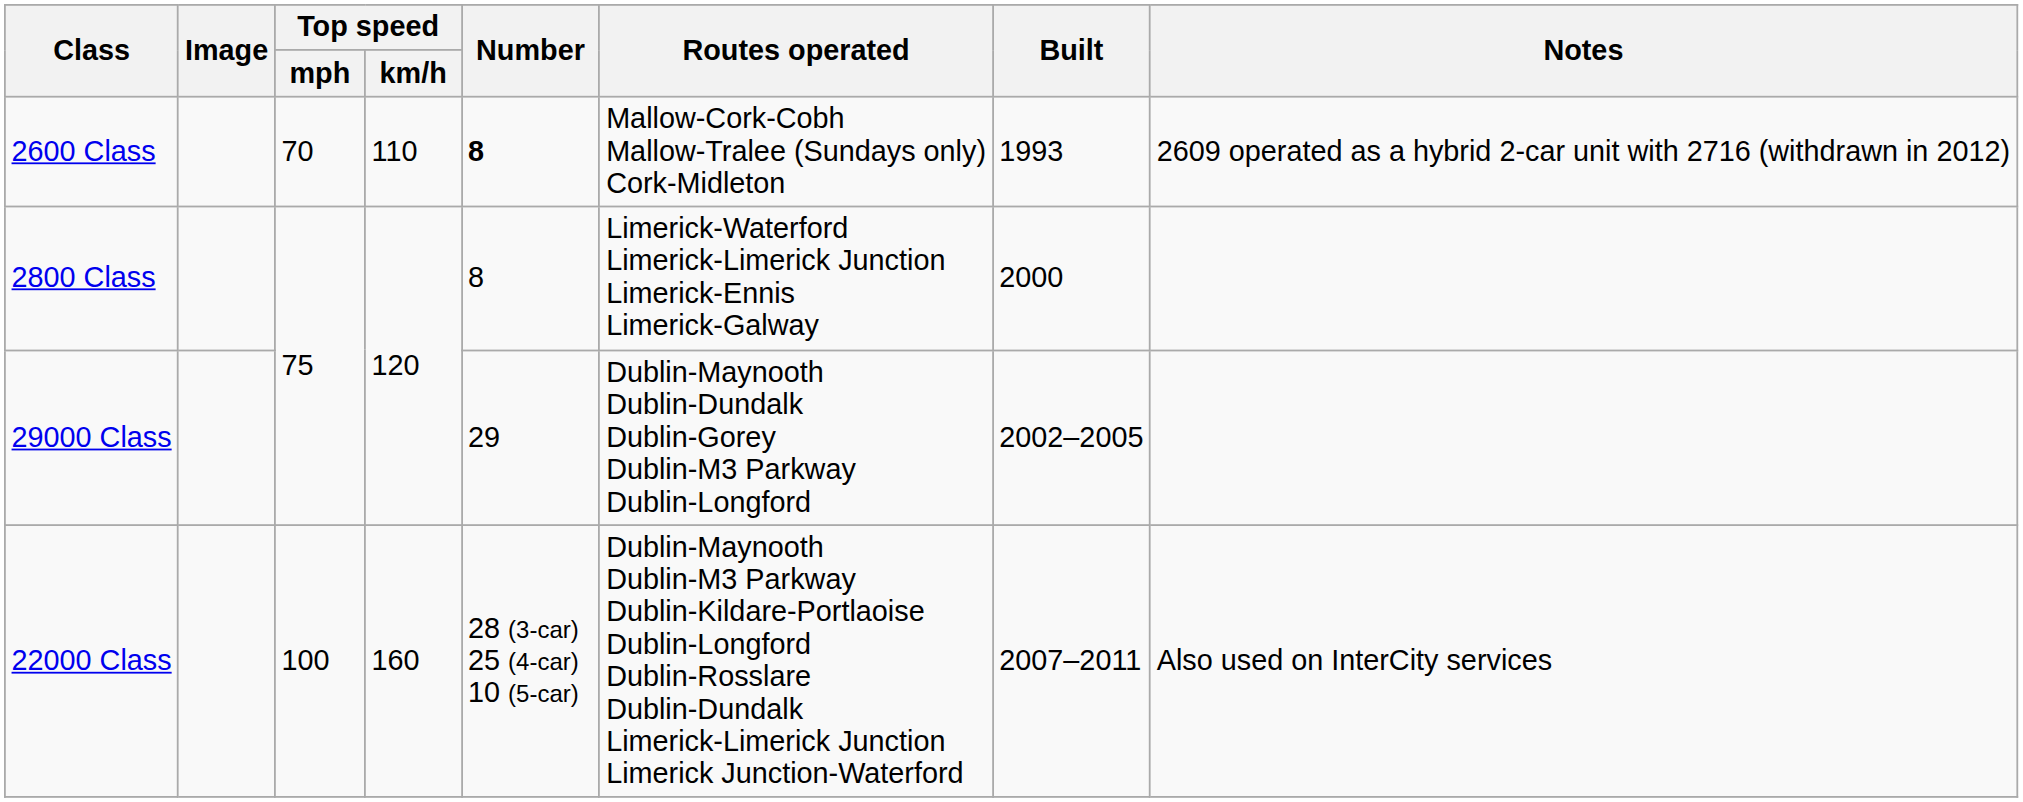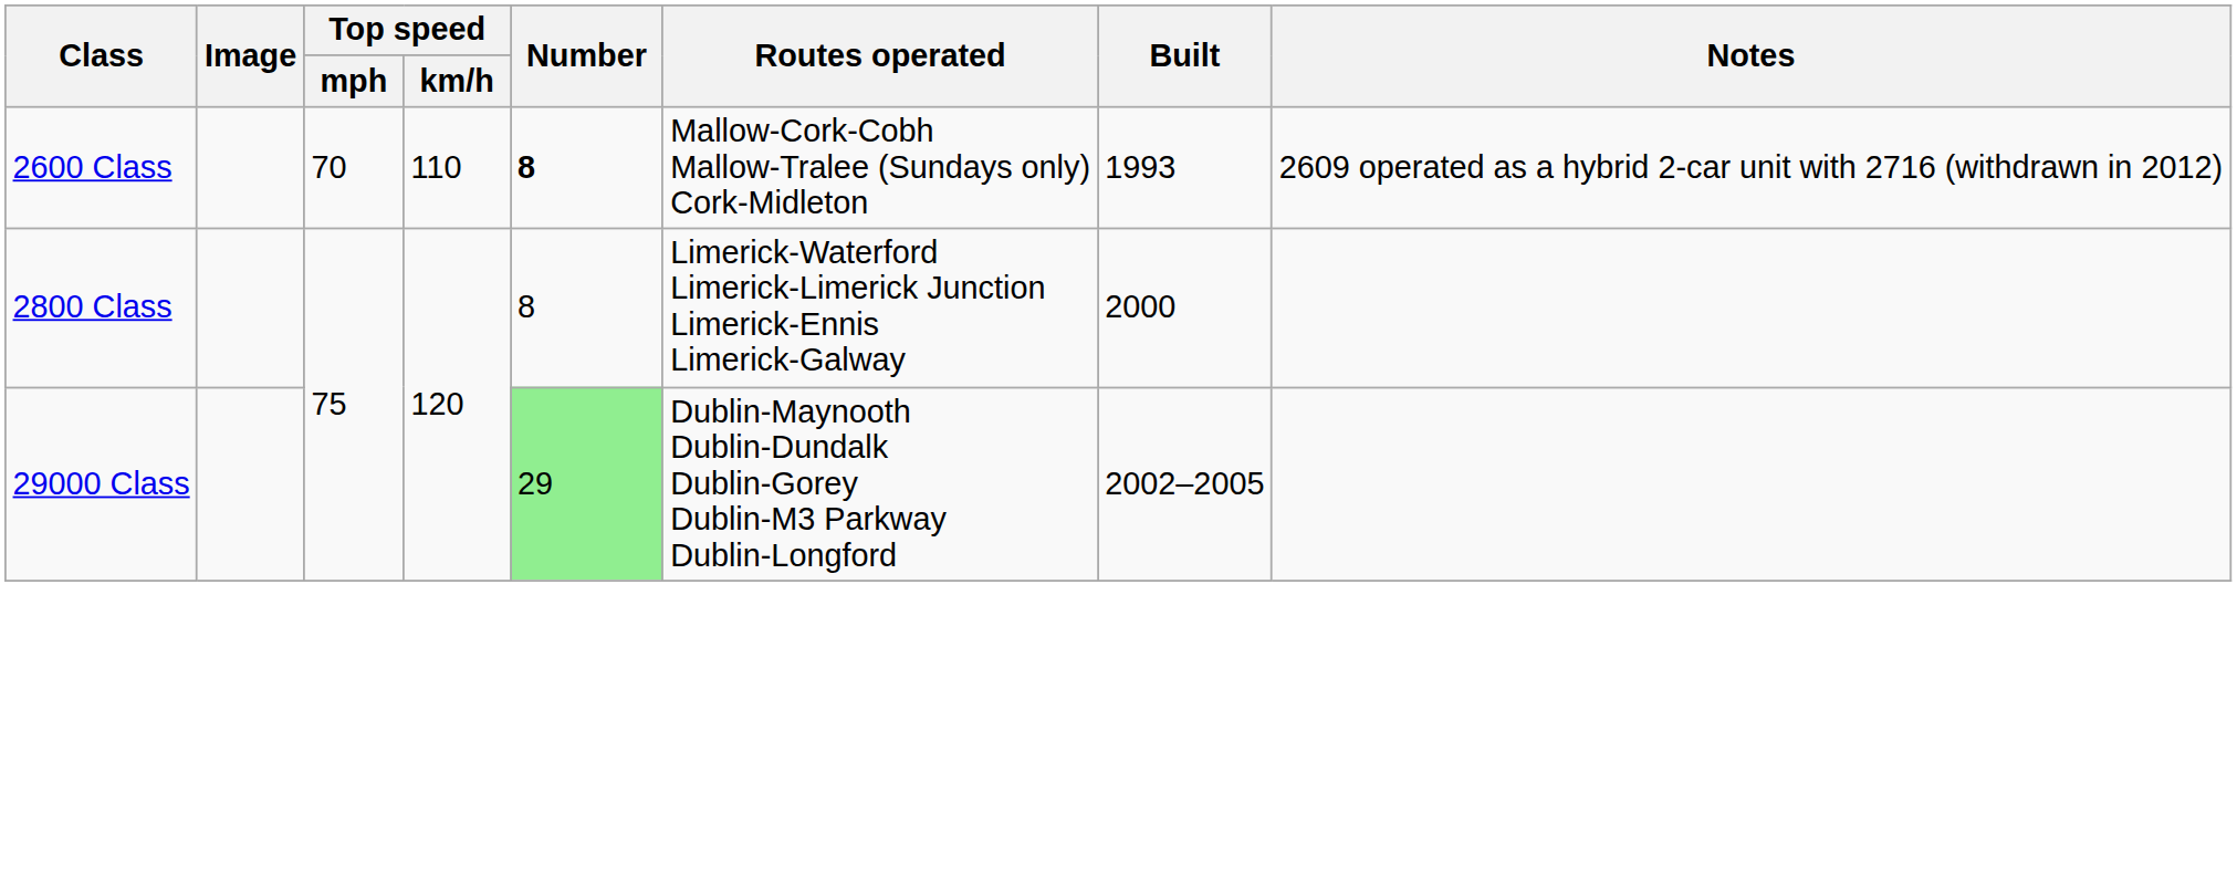 <table class="wikitable">
 <tr ---- bgcolor=#f9f9f9>
 <th rowspan="2"> Class </th>
 <th rowspan="2">Image</th>
 <th colspan="2"> Top speed </th>
 <th rowspan="2"> Number </th>
 <th rowspan="2"> Routes operated </th>
 <th rowspan="2"> Built </th>
 <th rowspan="2"> Notes </th>
 </tr>
 <tr ---- bgcolor=#f9f9f9>
 <th> mph </th>
 <th> km/h </th>
 </tr>
 <tr>
 <td><a href='#'>2600 Class</a></td>
 <td></td>
 <td>70</td>
 <td>110</td>
 <td><strong>8</strong></td>
 <td>Mallow-Cork-Cobh<br>Mallow-Tralee (Sundays only)<br>Cork-Midleton</td>
 <td>1993</td>
 <td>2609 operated as a hybrid 2-car unit with 2716 (withdrawn in 2012)</td>
 </tr>
 <tr>
 <td><a href='#'>2800 Class</a></td>
 <td></td>
 <td rowspan="2">75</td>
 <td rowspan="2">120</td>
 <td>8</td>
 <td>Limerick-Waterford<br>Limerick-Limerick Junction<br>Limerick-Ennis<br>Limerick-Galway</td>
 <td>2000</td>
 <td></td>
 </tr>
 <tr>
 <td><a href='#'>29000 Class</a></td>
 <td></td>
-<td>29</td>
+<td style="background: lightgreen;">29</td>
 <td>Dublin-Maynooth<br>Dublin-Dundalk<br>Dublin-Gorey<br>Dublin-M3 Parkway<br>Dublin-Longford<br></td>
 <td>2002–2005</td>
 <td></td>
 </tr>
-<tr>
-<td><a href='#'>22000 Class</a></td>
-<td></td>
-<td>100</td>
-<td>160</td>
-<td>28 <small>(3-car)</small><br>25 <small>(4-car)</small><br>10 <small>(5-car)</small></td>
-<td>Dublin-Maynooth<br>Dublin-M3 Parkway<br>Dublin-Kildare-Portlaoise<br>Dublin-Longford<br>Dublin-Rosslare<br>Dublin-Dundalk<br>Limerick-Limerick Junction<br>Limerick Junction-Waterford</td>
-<td>2007–2011</td>
-<td>Also used on InterCity services</td>
-</tr>
 </table>
